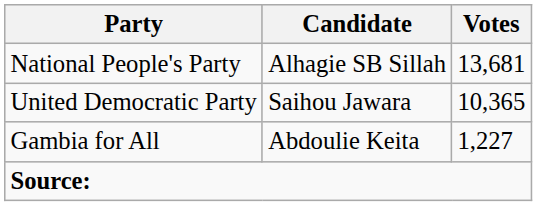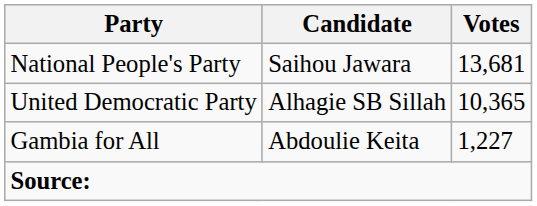 <table class="wikitable">
 <tr>
 <th><strong>Party</strong></th>
 <th><strong>Candidate</strong></th>
 <th><strong>Votes</strong></th>
 </tr>
 <tr>
 <td>National People's Party</td>
-<td>Alhagie SB Sillah</td>
+<td>Saihou Jawara</td>
 <td>13,681</td>
 </tr>
 <tr>
 <td>United Democratic Party</td>
-<td>Saihou Jawara</td>
+<td>Alhagie SB Sillah</td>
 <td>10,365</td>
 </tr>
 <tr>
 <td>Gambia for All</td>
 <td>Abdoulie Keita</td>
 <td>1,227</td>
 </tr>
 <tr>
 <td colspan="3"><strong>Source: </strong></td>
 </tr>
 </table>
